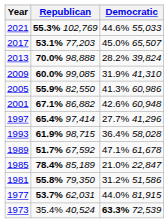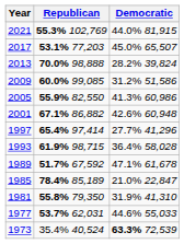 <table class="wikitable" style="float:right; margin:1em;">
 <tr style="background:lightgrey;">
 <th>Year</th>
 <th><a href='#'>Republican</a></th>
 <th><a href='#'>Democratic</a></th>
 </tr>
 <tr>
 <td align="center" ><a href='#'>2021</a></td>
 <td align="center" ><strong>55.3%</strong> <em>102,769</em></td>
-<td align="center" >44.6% <em>55,033</em></td>
+<td align="center" >44.0% <em>81,915</em></td>
 </tr>
 <tr>
 <td align="center" ><a href='#'>2017</a></td>
 <td align="center" ><strong>53.1%</strong> <em>77,203</em></td>
 <td align="center" >45.0% <em>65,507</em></td>
 </tr>
 <tr>
 <td align="center" ><a href='#'>2013</a></td>
 <td align="center" ><strong>70.0%</strong> <em>98,888</em></td>
 <td align="center" >28.2% <em>39,824</em></td>
 </tr>
 <tr>
 <td align="center" ><a href='#'>2009</a></td>
 <td align="center" ><strong>60.0%</strong> <em>99,085</em></td>
-<td align="center" >31.9% <em>41,310</em></td>
+<td align="center" >31.2% <em>51,586</em></td>
 </tr>
 <tr>
 <td align="center" ><a href='#'>2005</a></td>
 <td align="center" ><strong>55.9%</strong> <em>82,550</em></td>
 <td align="center" >41.3% <em>60,986</em></td>
 </tr>
 <tr>
 <td align="center" ><a href='#'>2001</a></td>
 <td align="center" ><strong>67.1%</strong> <em>86,882</em></td>
 <td align="center" >42.6% <em>60,948</em></td>
 </tr>
 <tr>
 <td align="center" ><a href='#'>1997</a></td>
 <td align="center" ><strong>65.4%</strong> <em>97,414</em></td>
 <td align="center" >27.7% <em>41,296</em></td>
 </tr>
 <tr>
 <td align="center" ><a href='#'>1993</a></td>
 <td align="center" ><strong>61.9%</strong> <em>98,715</em></td>
 <td align="center" >36.4% <em>58,028</em></td>
 </tr>
 <tr>
 <td align="center" ><a href='#'>1989</a></td>
 <td align="center" ><strong>51.7%</strong> <em>67,592</em></td>
 <td align="center" >47.1% <em>61,678</em></td>
 </tr>
 <tr>
 <td align="center" ><a href='#'>1985</a></td>
 <td align="center" ><strong>78.4%</strong> <em>85,189</em></td>
 <td align="center" >21.0% <em>22,847</em></td>
 </tr>
 <tr>
 <td align="center" ><a href='#'>1981</a></td>
 <td align="center" ><strong>55.8%</strong> <em>79,350</em></td>
-<td align="center" >31.2% <em>51,586</em></td>
+<td align="center" >31.9% <em>41,310</em></td>
 </tr>
 <tr>
 <td align="center" ><a href='#'>1977</a></td>
 <td align="center" ><strong>53.7%</strong> <em>62,031</em></td>
-<td align="center" >44.0% <em>81,915</em></td>
+<td align="center" >44.6% <em>55,033</em></td>
 </tr>
 <tr>
 <td align="center" ><a href='#'>1973</a></td>
 <td align="center" >35.4% <em>40,524</em></td>
 <td align="center" ><strong>63.3%</strong> <em>72,539</em></td>
 </tr>
 </table>
